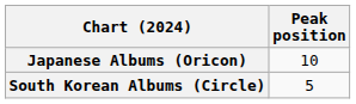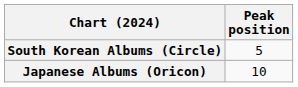 <table class="wikitable plainrowheaders" style="text-align:center">
 <tr>
 <th scope="col">Chart (2024)</th>
 <th scope="col">Peak<br>position</th>
 </tr>
 <tr>
+<th scope="row">South Korean Albums (Circle)</th>
+<td>5</td>
+</tr>
+<tr>
 <th scope="row">Japanese Albums (Oricon)</th>
 <td>10</td>
 </tr>
-<tr>
-<th scope="row">South Korean Albums (Circle)</th>
-<td>5</td>
-</tr>
 </table>
